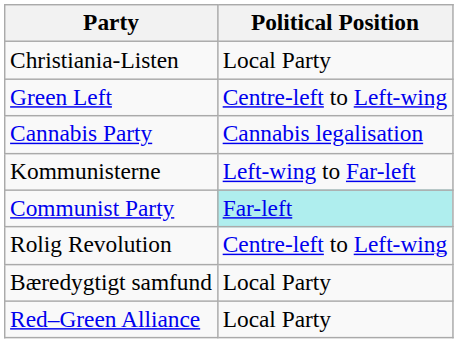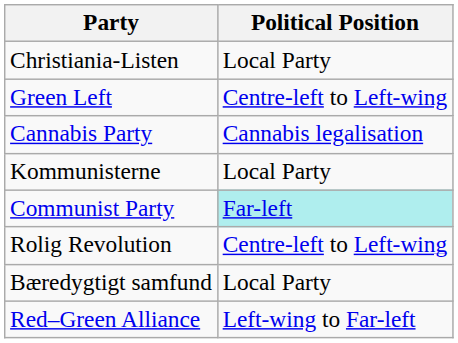 <table class="wikitable mw-collapsible mw-collapsed">
 <tr>
 <th>Party</th>
 <th>Political Position</th>
 </tr>
 <tr>
 <td>Christiania-Listen</td>
 <td>Local Party</td>
 </tr>
 <tr>
 <td><a href='#'>Green Left</a></td>
 <td><a href='#'>Centre-left</a> to <a href='#'>Left-wing</a></td>
 </tr>
 <tr>
 <td><a href='#'>Cannabis Party</a></td>
 <td><a href='#'>Cannabis legalisation</a></td>
 </tr>
 <tr>
 <td>Kommunisterne</td>
-<td><a href='#'>Left-wing</a> to <a href='#'>Far-left</a></td>
+<td>Local Party</td>
 </tr>
 <tr>
 <td><a href='#'>Communist Party</a></td>
 <td style="background: paleturquoise;"><a href='#'>Far-left</a></td>
 </tr>
 <tr>
 <td>Rolig Revolution</td>
 <td><a href='#'>Centre-left</a> to <a href='#'>Left-wing</a></td>
 </tr>
 <tr>
 <td>Bæredygtigt samfund</td>
 <td>Local Party</td>
 </tr>
 <tr>
 <td><a href='#'>Red–Green Alliance</a></td>
-<td>Local Party</td>
+<td><a href='#'>Left-wing</a> to <a href='#'>Far-left</a></td>
 </tr>
 </table>
